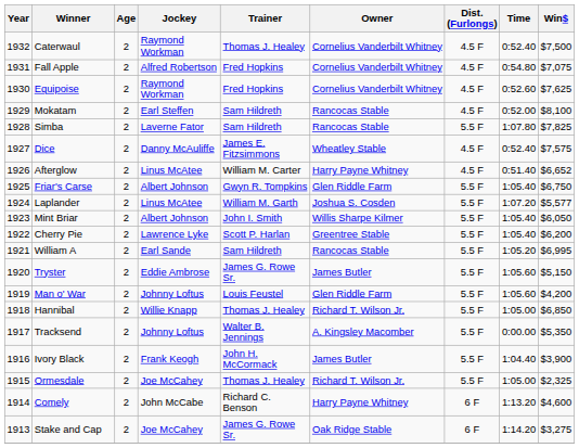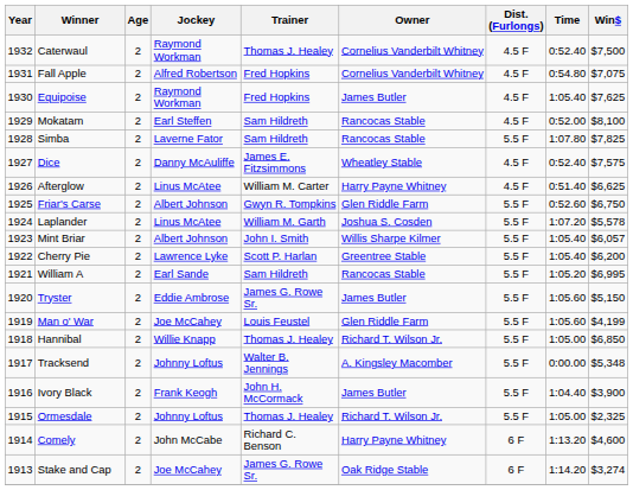 <table class="wikitable sortable" style="font-size:90%">
 <tr>
 <th style="width:30px">Year<br></th>
 <th style="width:110px">Winner<br></th>
 <th style="width:20px">Age<br></th>
 <th style="width:110px">Jockey<br></th>
 <th style="width:120px">Trainer<br></th>
 <th>Owner<br></th>
 <th style="width:25px">Dist.<br> <span>(<a href='#'>Furlongs</a>)</span></th>
 <th style="width:25px">Time<br></th>
 <th style="width:25px">Win<a href='#'>$</a><br></th>
 </tr>
 <tr>
 <td align=center>1932</td>
 <td>Caterwaul</td>
 <td align=center>2</td>
 <td><a href='#'>Raymond Workman</a></td>
 <td><a href='#'>Thomas J. Healey</a></td>
 <td><a href='#'>Cornelius Vanderbilt Whitney</a></td>
 <td align=center>4.5 F</td>
 <td>0:52.40</td>
 <td>$7,500</td>
 </tr>
 <tr>
 <td align=center>1931</td>
 <td>Fall Apple</td>
 <td align=center>2</td>
 <td><a href='#'>Alfred Robertson</a></td>
 <td><a href='#'>Fred Hopkins</a></td>
 <td><a href='#'>Cornelius Vanderbilt Whitney</a></td>
 <td align=center>4.5 F</td>
 <td>0:54.80</td>
 <td>$7,075</td>
 </tr>
 <tr>
 <td align=center>1930</td>
 <td><a href='#'>Equipoise</a></td>
 <td align=center>2</td>
 <td><a href='#'>Raymond Workman</a></td>
 <td><a href='#'>Fred Hopkins</a></td>
-<td><a href='#'>Cornelius Vanderbilt Whitney</a></td>
+<td><a href='#'>James Butler</a></td>
 <td align=center>4.5 F</td>
-<td>0:52.60</td>
+<td>1:05.40</td>
 <td>$7,625</td>
 </tr>
 <tr>
 <td align=center>1929</td>
 <td>Mokatam</td>
 <td align=center>2</td>
 <td><a href='#'>Earl Steffen</a></td>
 <td><a href='#'>Sam Hildreth</a></td>
 <td><a href='#'>Rancocas Stable</a></td>
 <td align=center>4.5 F</td>
 <td>0:52.00</td>
 <td>$8,100</td>
 </tr>
 <tr>
 <td align=center>1928</td>
 <td>Simba</td>
 <td align=center>2</td>
 <td><a href='#'>Laverne Fator</a></td>
 <td><a href='#'>Sam Hildreth</a></td>
 <td><a href='#'>Rancocas Stable</a></td>
 <td align=center>5.5 F</td>
 <td>1:07.80</td>
 <td>$7,825</td>
 </tr>
 <tr>
 <td align=center>1927</td>
 <td><a href='#'>Dice</a></td>
 <td align=center>2</td>
 <td><a href='#'>Danny McAuliffe</a></td>
 <td><a href='#'>James E. Fitzsimmons</a></td>
 <td><a href='#'>Wheatley Stable</a></td>
 <td align=center>4.5 F</td>
 <td>0:52.40</td>
 <td>$7,575</td>
 </tr>
 <tr>
 <td align=center>1926</td>
 <td>Afterglow</td>
 <td align=center>2</td>
 <td><a href='#'>Linus McAtee</a></td>
 <td>William M. Carter</td>
 <td><a href='#'>Harry Payne Whitney</a></td>
 <td align=center>4.5 F</td>
 <td>0:51.40</td>
-<td>$6,652</td>
+<td>$6,625</td>
 </tr>
 <tr>
 <td align=center>1925</td>
 <td><a href='#'>Friar's Carse</a></td>
 <td align=center>2</td>
 <td><a href='#'>Albert Johnson</a></td>
 <td><a href='#'>Gwyn R. Tompkins</a></td>
 <td><a href='#'>Glen Riddle Farm</a></td>
 <td align=center>5.5 F</td>
-<td>1:05.40</td>
+<td>0:52.60</td>
 <td>$6,750</td>
 </tr>
 <tr>
 <td align=center>1924</td>
 <td>Laplander</td>
 <td align=center>2</td>
 <td><a href='#'>Linus McAtee</a></td>
 <td><a href='#'>William M. Garth</a></td>
 <td><a href='#'>Joshua S. Cosden</a></td>
 <td align=center>5.5 F</td>
 <td>1:07.20</td>
-<td>$5,577</td>
+<td>$5,578</td>
 </tr>
 <tr>
 <td align=center>1923</td>
 <td>Mint Briar</td>
 <td align=center>2</td>
 <td><a href='#'>Albert Johnson</a></td>
 <td><a href='#'>John I. Smith</a></td>
 <td><a href='#'>Willis Sharpe Kilmer</a></td>
 <td align=center>5.5 F</td>
 <td>1:05.40</td>
-<td>$6,050</td>
+<td>$6,057</td>
 </tr>
 <tr>
 <td align=center>1922</td>
 <td>Cherry Pie</td>
 <td align=center>2</td>
 <td><a href='#'>Lawrence Lyke</a></td>
 <td><a href='#'>Scott P. Harlan</a></td>
 <td><a href='#'>Greentree Stable</a></td>
 <td align=center>5.5 F</td>
 <td>1:05.40</td>
 <td>$6,200</td>
 </tr>
 <tr>
 <td align=center>1921</td>
 <td>William A</td>
 <td align=center>2</td>
 <td><a href='#'>Earl Sande</a></td>
 <td><a href='#'>Sam Hildreth</a></td>
 <td><a href='#'>Rancocas Stable</a></td>
 <td align=center>5.5 F</td>
 <td>1:05.20</td>
 <td>$6,995</td>
 </tr>
 <tr>
 <td align=center>1920</td>
 <td><a href='#'>Tryster</a></td>
 <td align=center>2</td>
 <td><a href='#'>Eddie Ambrose</a></td>
 <td><a href='#'>James G. Rowe Sr.</a></td>
 <td><a href='#'>James Butler</a></td>
 <td align=center>5.5 F</td>
 <td>1:05.60</td>
 <td>$5,150</td>
 </tr>
 <tr>
 <td align=center>1919</td>
 <td><a href='#'>Man o' War</a></td>
 <td align=center>2</td>
-<td><a href='#'>Johnny Loftus</a></td>
+<td><a href='#'>Joe McCahey</a></td>
 <td><a href='#'>Louis Feustel</a></td>
 <td><a href='#'>Glen Riddle Farm</a></td>
 <td align=center>5.5 F</td>
 <td>1:05.60</td>
-<td>$4,200</td>
+<td>$4,199</td>
 </tr>
 <tr>
 <td align=center>1918</td>
 <td>Hannibal</td>
 <td align=center>2</td>
 <td><a href='#'>Willie Knapp</a></td>
 <td><a href='#'>Thomas J. Healey</a></td>
 <td><a href='#'>Richard T. Wilson Jr.</a></td>
 <td align=center>5.5 F</td>
 <td>1:05.00</td>
 <td>$6,850</td>
 </tr>
 <tr>
 <td align=center>1917</td>
 <td>Tracksend</td>
 <td align=center>2</td>
 <td><a href='#'>Johnny Loftus</a></td>
 <td><a href='#'>Walter B. Jennings</a></td>
 <td><a href='#'>A. Kingsley Macomber</a></td>
 <td align=center>5.5 F</td>
 <td>0:00.00</td>
-<td>$5,350</td>
+<td>$5,348</td>
 </tr>
 <tr>
 <td align=center>1916</td>
 <td>Ivory Black</td>
 <td align=center>2</td>
 <td><a href='#'>Frank Keogh</a></td>
 <td><a href='#'>John H. McCormack</a></td>
 <td><a href='#'>James Butler</a></td>
 <td align=center>5.5 F</td>
 <td>1:04.40</td>
 <td>$3,900</td>
 </tr>
 <tr>
 <td align=center>1915</td>
 <td><a href='#'>Ormesdale</a></td>
 <td align=center>2</td>
-<td><a href='#'>Joe McCahey</a></td>
+<td><a href='#'>Johnny Loftus</a></td>
 <td><a href='#'>Thomas J. Healey</a></td>
 <td><a href='#'>Richard T. Wilson Jr.</a></td>
 <td align=center>5.5 F</td>
 <td>1:05.00</td>
 <td>$2,325</td>
 </tr>
 <tr>
 <td align=center>1914</td>
 <td><a href='#'>Comely</a></td>
 <td align=center>2</td>
 <td>John McCabe</td>
 <td>Richard C. Benson</td>
 <td><a href='#'>Harry Payne Whitney</a></td>
 <td align=center>6 F</td>
 <td>1:13.20</td>
 <td>$4,600</td>
 </tr>
 <tr>
 <td align=center>1913</td>
 <td>Stake and Cap</td>
 <td align=center>2</td>
 <td><a href='#'>Joe McCahey</a></td>
 <td><a href='#'>James G. Rowe Sr.</a></td>
 <td><a href='#'>Oak Ridge Stable</a></td>
 <td align=center>6 F</td>
 <td>1:14.20</td>
-<td>$3,275</td>
+<td>$3,274</td>
 </tr>
 <tr>
 </tr>
 </table>
